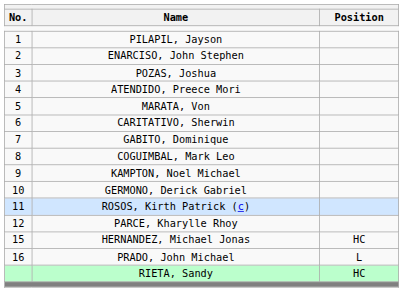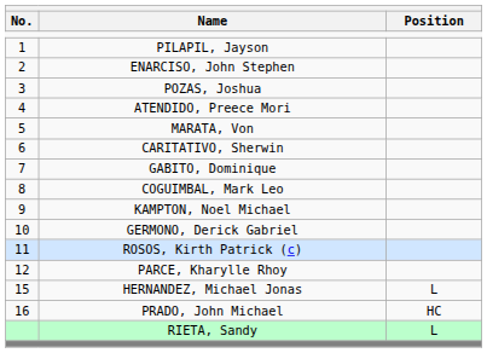 <table class='wikitable mw-collapsible mw-collapsed' style="text-align: center; width: 500px; border: none">
 <tr>
 <th style='text-align: left;' colspan=3></th>
 </tr>
 <tr>
 <th style='width: 7%;'>No.</th>
 <th>Name</th>
 <th style='width: 20%;'>Position</th>
 </tr>
 <tr>
 <td style='border: none;'></td>
 </tr>
 <tr>
 <td>1</td>
 <td>PILAPIL, Jayson</td>
 <td></td>
 </tr>
 <tr>
 <td>2</td>
 <td>ENARCISO, John Stephen</td>
 <td></td>
 </tr>
 <tr>
 <td>3</td>
 <td>POZAS, Joshua</td>
 <td></td>
 </tr>
 <tr>
 <td>4</td>
 <td>ATENDIDO, Preece Mori</td>
 <td></td>
 </tr>
 <tr>
 <td>5</td>
 <td>MARATA, Von</td>
 <td></td>
 </tr>
 <tr>
 <td>6</td>
 <td>CARITATIVO, Sherwin</td>
 <td></td>
 </tr>
 <tr>
 <td>7</td>
 <td>GABITO, Dominique</td>
 <td></td>
 </tr>
 <tr>
 <td>8</td>
 <td>COGUIMBAL, Mark Leo</td>
 <td></td>
 </tr>
 <tr>
 <td>9</td>
 <td>KAMPTON, Noel Michael</td>
 <td></td>
 </tr>
 <tr>
 <td>10</td>
 <td>GERMONO, Derick Gabriel</td>
 <td></td>
 </tr>
 <tr bgcolor=#D0E6FF>
 <td>11</td>
 <td>ROSOS, Kirth Patrick (<a href='#'>c</a>)</td>
 <td></td>
 </tr>
 <tr>
 <td>12</td>
 <td>PARCE, Kharylle Rhoy</td>
 <td></td>
 </tr>
 <tr>
 <td>15</td>
 <td>HERNANDEZ, Michael Jonas</td>
-<td>HC</td>
+<td>L</td>
 </tr>
 <tr>
 <td>16</td>
 <td>PRADO, John Michael</td>
-<td>L</td>
+<td>HC</td>
 </tr>
 <tr bgcolor=#BBFFCC>
 <td></td>
 <td>RIETA, Sandy</td>
-<td>HC</td>
+<td>L</td>
 </tr>
 <tr>
 <th style='background: grey;' colspan=3></th>
 </tr>
 </table>
